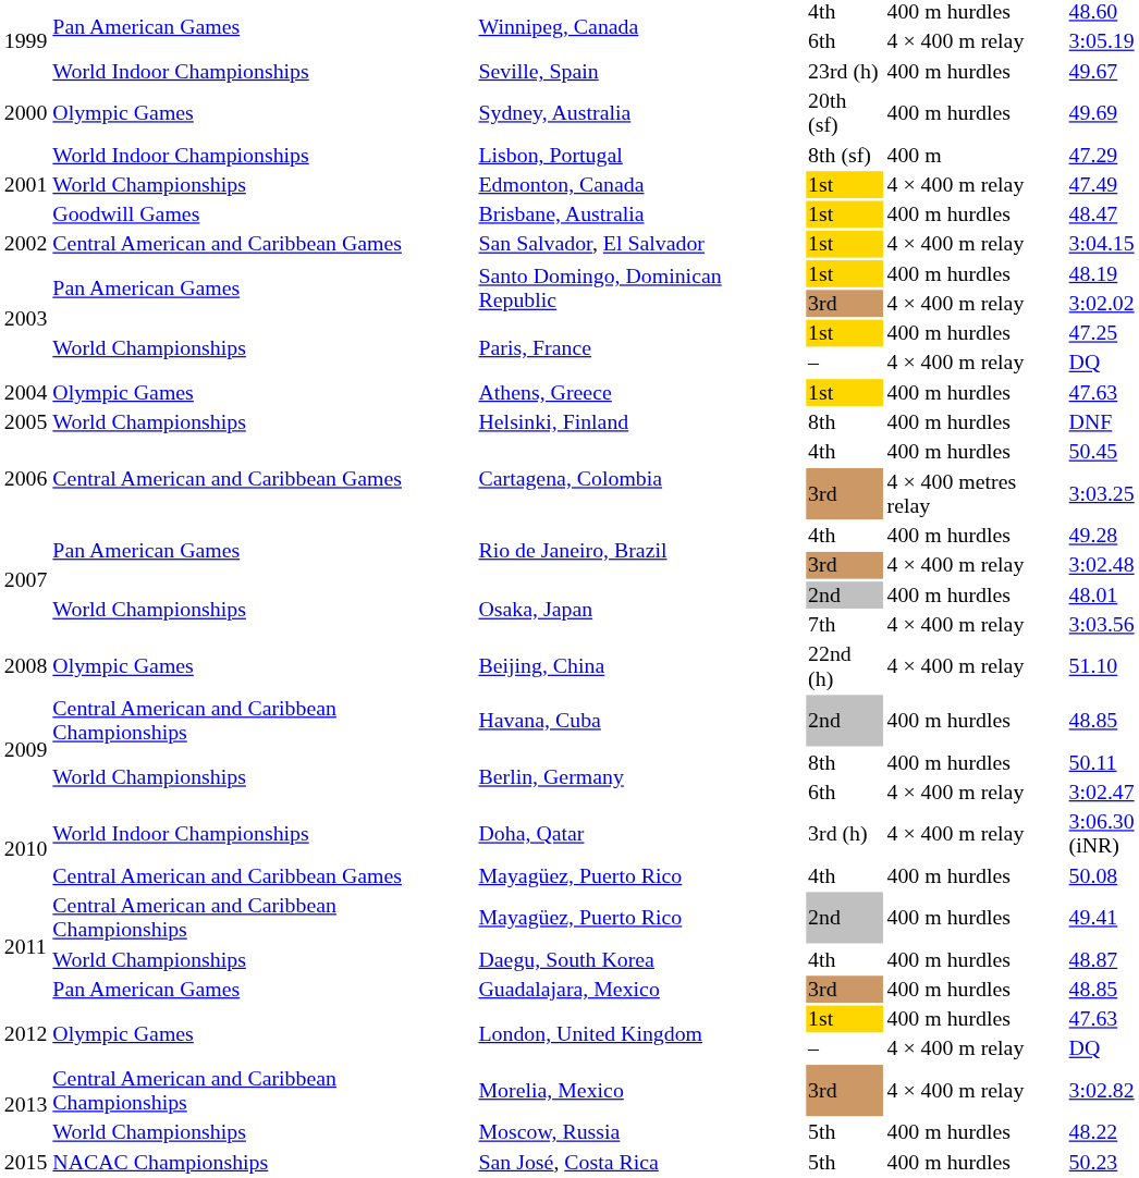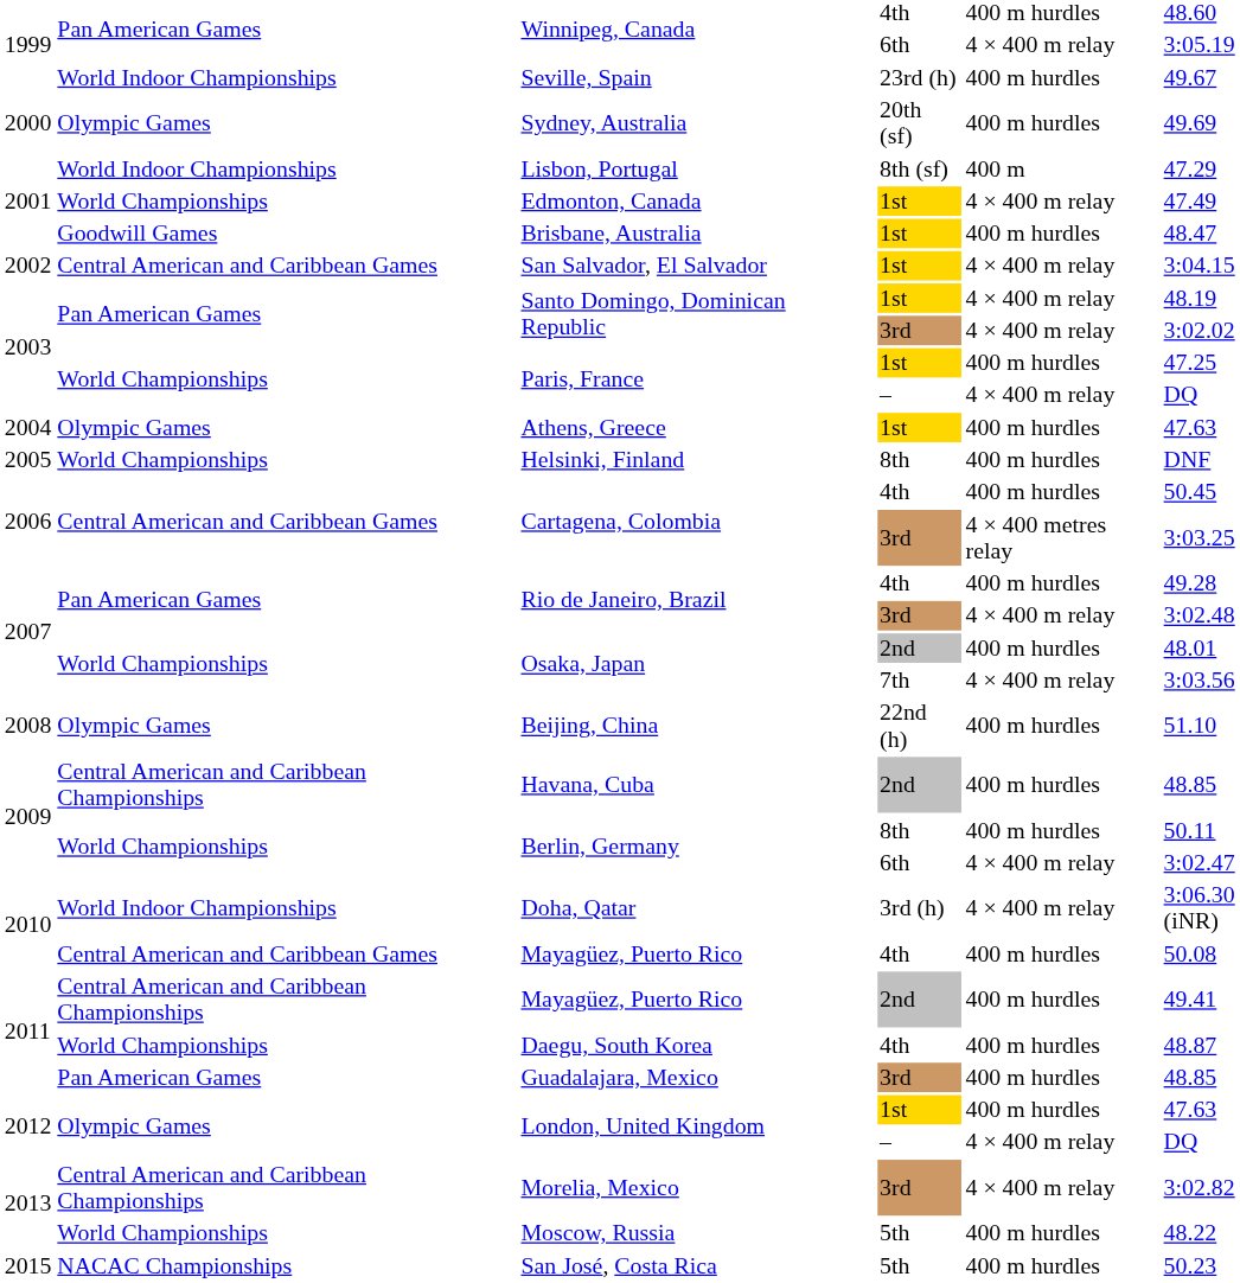 <table>
 <tr>
 <td rowspan=3>1999</td>
 <td rowspan=2><a href='#'>Pan American Games</a></td>
 <td rowspan=2><a href='#'>Winnipeg, Canada</a></td>
 <td>4th</td>
 <td>400 m hurdles</td>
 <td><a href='#'>48.60</a></td>
 </tr>
 <tr>
 <td>6th</td>
 <td>4 × 400 m relay</td>
 <td><a href='#'>3:05.19</a></td>
 </tr>
 <tr>
 <td><a href='#'>World Indoor Championships</a></td>
 <td><a href='#'>Seville, Spain</a></td>
 <td>23rd (h)</td>
 <td>400 m hurdles</td>
 <td><a href='#'>49.67</a></td>
 </tr>
 <tr>
 <td>2000</td>
 <td><a href='#'>Olympic Games</a></td>
 <td><a href='#'>Sydney, Australia</a></td>
 <td>20th (sf)</td>
 <td>400 m hurdles</td>
 <td><a href='#'>49.69</a></td>
 </tr>
 <tr>
 <td rowspan=3>2001</td>
 <td><a href='#'>World Indoor Championships</a></td>
 <td><a href='#'>Lisbon, Portugal</a></td>
 <td>8th (sf)</td>
 <td>400 m</td>
 <td><a href='#'>47.29</a></td>
 </tr>
 <tr>
 <td><a href='#'>World Championships</a></td>
 <td><a href='#'>Edmonton, Canada</a></td>
 <td bgcolor=gold>1st</td>
 <td>4 × 400 m relay</td>
 <td><a href='#'>47.49</a></td>
 </tr>
 <tr>
 <td><a href='#'>Goodwill Games</a></td>
 <td><a href='#'>Brisbane, Australia</a></td>
 <td bgcolor=gold>1st</td>
 <td>400 m hurdles</td>
 <td><a href='#'>48.47</a></td>
 </tr>
 <tr>
 <td>2002</td>
 <td><a href='#'>Central American and Caribbean Games</a></td>
 <td><a href='#'>San Salvador</a>, <a href='#'>El Salvador</a></td>
 <td bgcolor=gold>1st</td>
 <td>4 × 400 m relay</td>
 <td><a href='#'>3:04.15</a></td>
 </tr>
 <tr>
 <td rowspan=4>2003</td>
 <td rowspan=2><a href='#'>Pan American Games</a></td>
 <td rowspan=2><a href='#'>Santo Domingo, Dominican Republic</a></td>
 <td bgcolor=gold>1st</td>
-<td>400 m hurdles</td>
+<td>4 × 400 m relay</td>
 <td><a href='#'>48.19</a></td>
 </tr>
 <tr>
 <td style="background:#c96;">3rd</td>
 <td>4 × 400 m relay</td>
 <td><a href='#'>3:02.02</a></td>
 </tr>
 <tr>
 <td rowspan=2><a href='#'>World Championships</a></td>
 <td rowspan=2><a href='#'>Paris, France</a></td>
 <td bgcolor=gold>1st</td>
 <td>400 m hurdles</td>
 <td><a href='#'>47.25</a></td>
 </tr>
 <tr>
 <td>–</td>
 <td>4 × 400 m relay</td>
 <td><a href='#'>DQ</a></td>
 </tr>
 <tr>
 <td>2004</td>
 <td><a href='#'>Olympic Games</a></td>
 <td><a href='#'>Athens, Greece</a></td>
 <td bgcolor=gold>1st</td>
 <td>400 m hurdles</td>
 <td><a href='#'>47.63</a></td>
 </tr>
 <tr>
 <td>2005</td>
 <td><a href='#'>World Championships</a></td>
 <td><a href='#'>Helsinki, Finland</a></td>
 <td>8th</td>
 <td>400 m hurdles</td>
 <td><a href='#'>DNF</a></td>
 </tr>
 <tr>
 <td rowspan=2>2006</td>
 <td rowspan=2><a href='#'>Central American and Caribbean Games</a></td>
 <td rowspan=2><a href='#'>Cartagena, Colombia</a></td>
 <td>4th</td>
 <td>400 m hurdles</td>
 <td><a href='#'>50.45</a></td>
 </tr>
 <tr>
 <td style="background:#c96;">3rd</td>
 <td>4 × 400 metres relay</td>
 <td><a href='#'>3:03.25</a></td>
 </tr>
 <tr>
 <td rowspan=4>2007</td>
 <td rowspan=2><a href='#'>Pan American Games</a></td>
 <td rowspan=2><a href='#'>Rio de Janeiro, Brazil</a></td>
 <td>4th</td>
 <td>400 m hurdles</td>
 <td><a href='#'>49.28</a></td>
 </tr>
 <tr>
 <td style="background:#c96;">3rd</td>
 <td>4 × 400 m relay</td>
 <td><a href='#'>3:02.48</a></td>
 </tr>
 <tr>
 <td rowspan=2><a href='#'>World Championships</a></td>
 <td rowspan=2><a href='#'>Osaka, Japan</a></td>
 <td style="background:silver;">2nd</td>
 <td>400 m hurdles</td>
 <td><a href='#'>48.01</a></td>
 </tr>
 <tr>
 <td>7th</td>
 <td>4 × 400 m relay</td>
 <td><a href='#'>3:03.56</a></td>
 </tr>
 <tr>
 <td>2008</td>
 <td><a href='#'>Olympic Games</a></td>
 <td><a href='#'>Beijing, China</a></td>
 <td>22nd (h)</td>
-<td>4 × 400 m relay</td>
+<td>400 m hurdles</td>
 <td><a href='#'>51.10</a></td>
 </tr>
 <tr>
 <td rowspan=3>2009</td>
 <td><a href='#'>Central American and Caribbean Championships</a></td>
 <td><a href='#'>Havana, Cuba</a></td>
 <td style="background:silver;">2nd</td>
 <td>400 m hurdles</td>
 <td><a href='#'>48.85</a></td>
 </tr>
 <tr>
 <td rowspan=2><a href='#'>World Championships</a></td>
 <td rowspan=2><a href='#'>Berlin, Germany</a></td>
 <td>8th</td>
 <td>400 m hurdles</td>
 <td><a href='#'>50.11</a></td>
 </tr>
 <tr>
 <td>6th</td>
 <td>4 × 400 m relay</td>
 <td><a href='#'>3:02.47</a></td>
 </tr>
 <tr>
 <td rowspan=2>2010</td>
 <td><a href='#'>World Indoor Championships</a></td>
 <td><a href='#'>Doha, Qatar</a></td>
 <td>3rd (h)</td>
 <td>4 × 400 m relay</td>
 <td><a href='#'>3:06.30</a> (iNR)</td>
 </tr>
 <tr>
 <td><a href='#'>Central American and Caribbean Games</a></td>
 <td><a href='#'>Mayagüez, Puerto Rico</a></td>
 <td>4th</td>
 <td>400 m hurdles</td>
 <td><a href='#'>50.08</a></td>
 </tr>
 <tr>
 <td rowspan=3>2011</td>
 <td><a href='#'>Central American and Caribbean Championships</a></td>
 <td><a href='#'>Mayagüez, Puerto Rico</a></td>
 <td style="background:silver;">2nd</td>
 <td>400 m hurdles</td>
 <td><a href='#'>49.41</a></td>
 </tr>
 <tr>
 <td><a href='#'>World Championships</a></td>
 <td><a href='#'>Daegu, South Korea</a></td>
 <td>4th</td>
 <td>400 m hurdles</td>
 <td><a href='#'>48.87</a></td>
 </tr>
 <tr>
 <td><a href='#'>Pan American Games</a></td>
 <td><a href='#'>Guadalajara, Mexico</a></td>
 <td style="background:#c96;">3rd</td>
 <td>400 m hurdles</td>
 <td><a href='#'>48.85</a></td>
 </tr>
 <tr>
 <td rowspan=2>2012</td>
 <td rowspan=2><a href='#'>Olympic Games</a></td>
 <td rowspan=2><a href='#'>London, United Kingdom</a></td>
 <td bgcolor=gold>1st</td>
 <td>400 m hurdles</td>
 <td><a href='#'>47.63</a></td>
 </tr>
 <tr>
 <td>–</td>
 <td>4 × 400 m relay</td>
 <td><a href='#'>DQ</a></td>
 </tr>
 <tr>
 <td rowspan=2>2013</td>
 <td><a href='#'>Central American and Caribbean Championships</a></td>
 <td><a href='#'>Morelia, Mexico</a></td>
 <td style="background:#c96;">3rd</td>
 <td>4 × 400 m relay</td>
 <td><a href='#'>3:02.82</a></td>
 </tr>
 <tr>
 <td><a href='#'>World Championships</a></td>
 <td><a href='#'>Moscow, Russia</a></td>
 <td>5th</td>
 <td>400 m hurdles</td>
 <td><a href='#'>48.22</a></td>
 </tr>
 <tr>
 <td>2015</td>
 <td><a href='#'>NACAC Championships</a></td>
 <td><a href='#'>San José</a>, <a href='#'>Costa Rica</a></td>
 <td>5th</td>
 <td>400 m hurdles</td>
 <td><a href='#'>50.23</a></td>
 </tr>
 </table>
